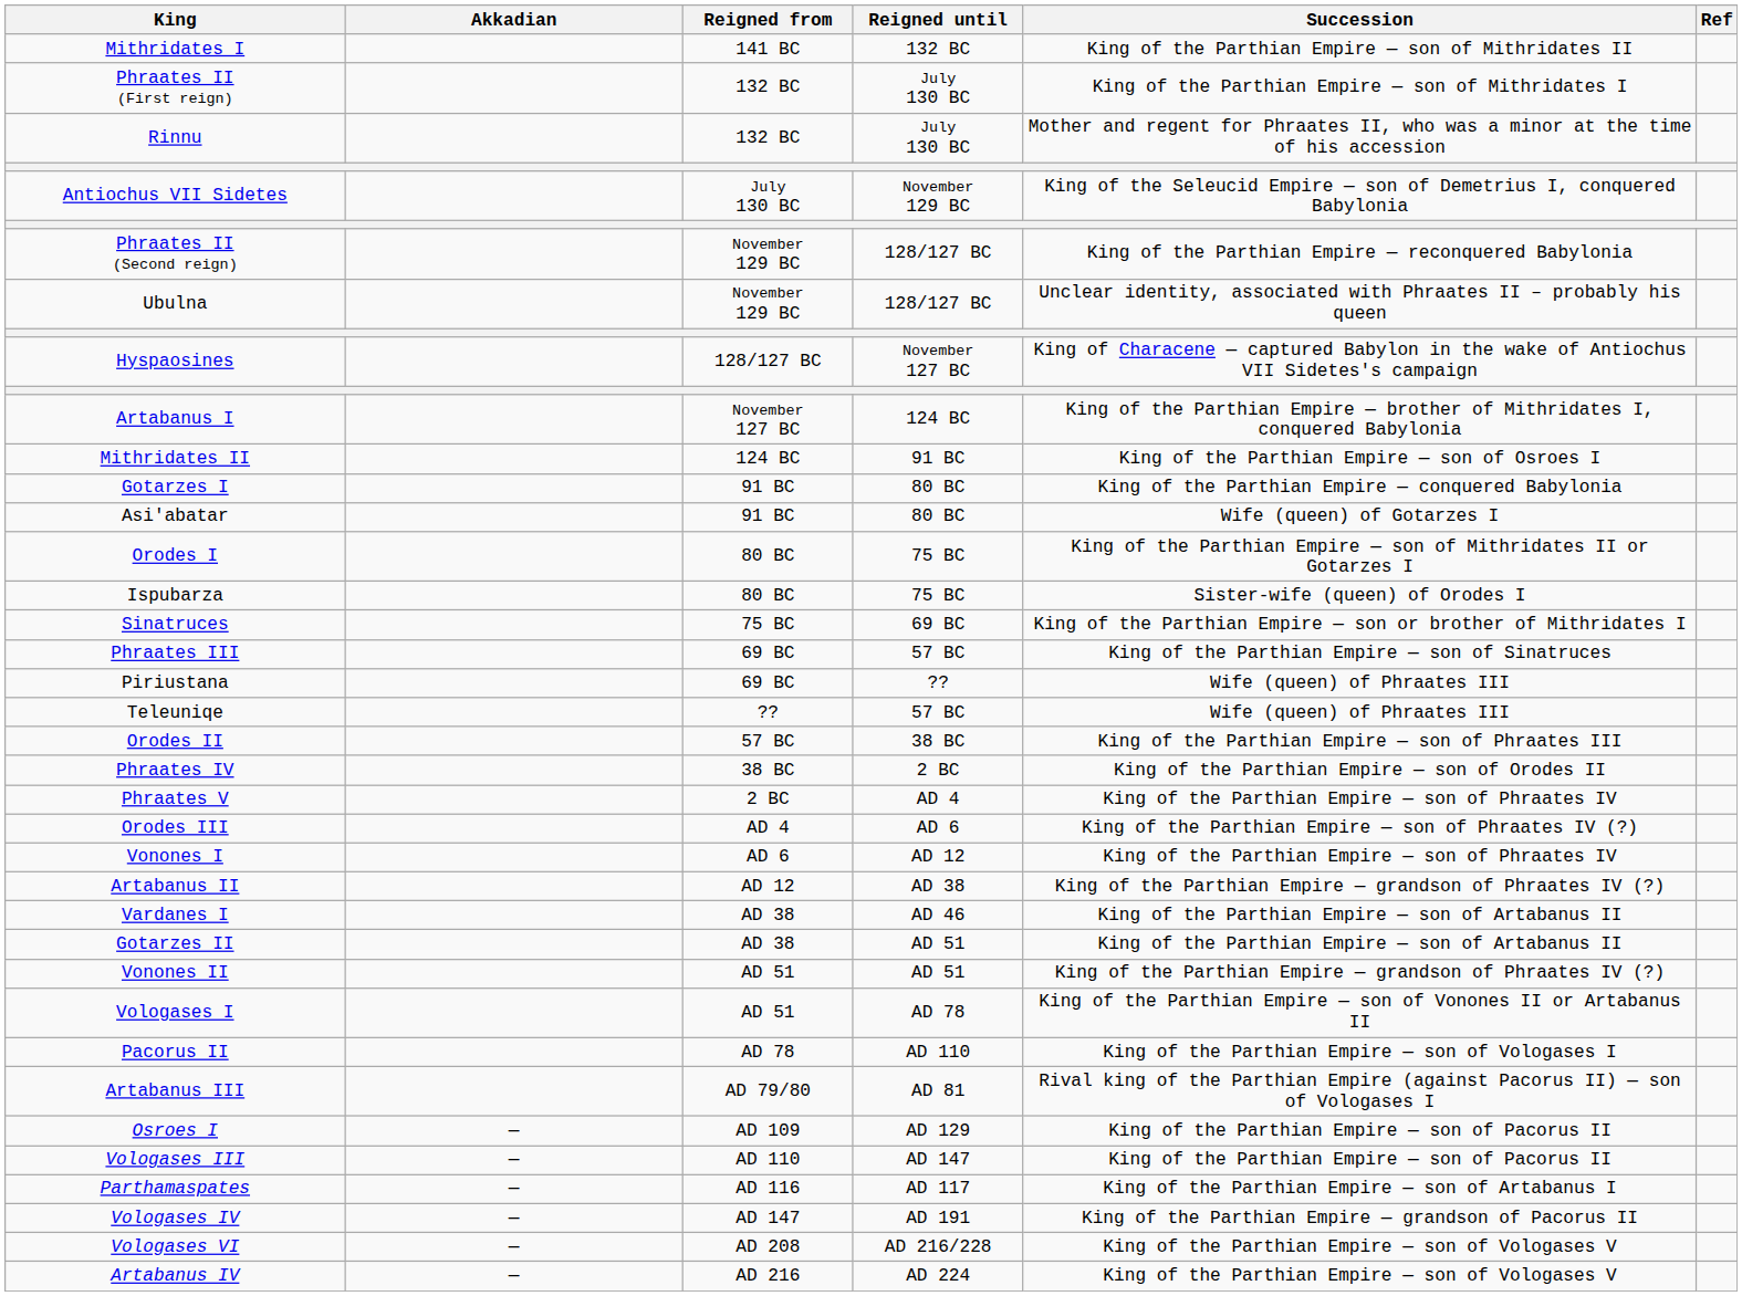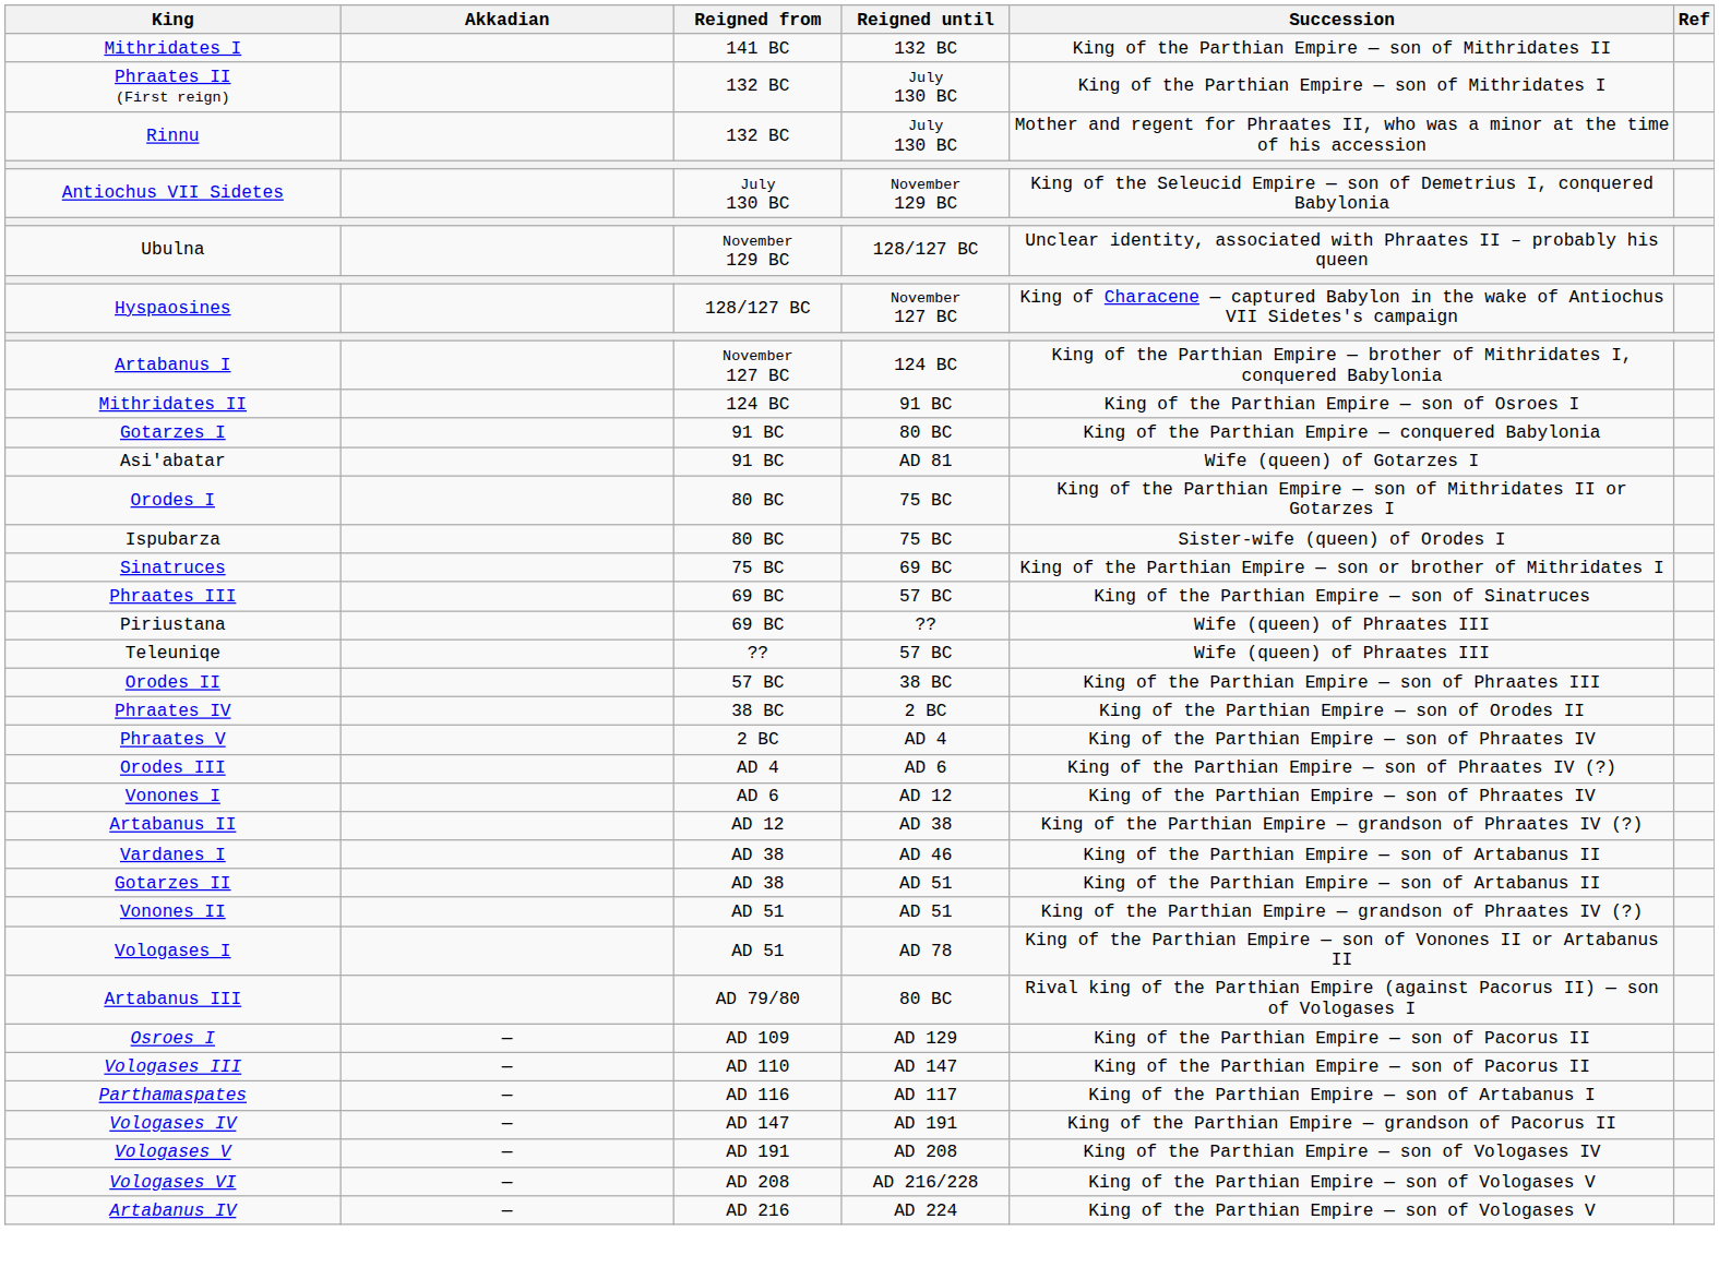 <table class="wikitable" style="width:100%; text-align:center;">
 <tr>
 <th width="20%">King</th>
 <th width="20%">Akkadian</th>
 <th width="10%">Reigned from</th>
 <th width="10%">Reigned until</th>
 <th width="40%">Succession</th>
 <th width="10%">Ref</th>
 </tr>
 <tr>
 <td><a href='#'>Mithridates I</a></td>
 <td><br><small></small></td>
 <td>141 BC</td>
 <td>132 BC</td>
 <td>King of the Parthian Empire — son of Mithridates II</td>
 <td></td>
 </tr>
 <tr>
 <td><a href='#'>Phraates II</a><small><br>(First reign)</small></td>
 <td><br><small></small></td>
 <td>132 BC</td>
 <td><small>July</small><br>130 BC</td>
 <td>King of the Parthian Empire — son of Mithridates I</td>
 <td></td>
 </tr>
 <tr>
 <td><a href='#'>Rinnu</a></td>
 <td><br><small></small></td>
 <td>132 BC</td>
 <td><small>July</small><br>130 BC</td>
 <td>Mother and regent for Phraates II, who was a minor at the time of his accession</td>
 <td></td>
 </tr>
 <tr>
 <th colspan="6"></th>
 </tr>
 <tr>
 <td><a href='#'>Antiochus VII Sidetes</a></td>
 <td><br><small></small></td>
 <td><small>July</small><br>130 BC</td>
 <td><small>November</small><br>129 BC</td>
 <td>King of the Seleucid Empire — son of Demetrius I, conquered Babylonia</td>
 <td></td>
 </tr>
 <tr>
 <th colspan="6"></th>
-</tr>
-<tr>
-<td><a href='#'>Phraates II</a><small><br>(Second reign)</small></td>
-<td><br><small></small></td>
-<td><small>November</small><br>129 BC</td>
-<td>128/127 BC</td>
-<td>King of the Parthian Empire — reconquered Babylonia</td>
-<td></td>
 </tr>
 <tr>
 <td>Ubulna</td>
 <td><br><small></small></td>
 <td><small>November</small><br>129 BC</td>
 <td>128/127 BC</td>
 <td>Unclear identity, associated with Phraates II – probably his queen</td>
 <td></td>
 </tr>
 <tr>
 <th colspan="6"></th>
 </tr>
 <tr>
 <td><a href='#'>Hyspaosines</a></td>
 <td><br><small></small></td>
 <td>128/127 BC</td>
 <td><small>November</small><br>127 BC</td>
 <td>King of <a href='#'>Characene</a> — captured Babylon in the wake of Antiochus VII Sidetes's campaign</td>
 <td></td>
 </tr>
 <tr>
 <th colspan="6"></th>
 </tr>
 <tr>
 <td><a href='#'>Artabanus I</a></td>
 <td><br><small></small></td>
 <td><small>November</small><br>127 BC</td>
 <td>124 BC</td>
 <td>King of the Parthian Empire — brother of Mithridates I, conquered Babylonia</td>
 <td></td>
 </tr>
 <tr>
 <td><a href='#'>Mithridates II</a></td>
 <td><br><small></small></td>
 <td>124 BC</td>
 <td>91 BC</td>
 <td>King of the Parthian Empire — son of Osroes I</td>
 <td></td>
 </tr>
 <tr>
 <td><a href='#'>Gotarzes I</a></td>
 <td><br><small></small></td>
 <td>91 BC</td>
 <td>80 BC</td>
 <td>King of the Parthian Empire — conquered Babylonia</td>
 <td></td>
 </tr>
 <tr>
 <td>Asi'abatar</td>
 <td><br><small></small></td>
 <td>91 BC</td>
-<td>80 BC</td>
+<td>AD 81</td>
 <td>Wife (queen) of Gotarzes I</td>
 <td></td>
 </tr>
 <tr>
 <td><a href='#'>Orodes I</a></td>
 <td><br><small></small></td>
 <td>80 BC</td>
 <td>75 BC</td>
 <td>King of the Parthian Empire — son of Mithridates II or Gotarzes I</td>
 <td></td>
 </tr>
 <tr>
 <td>Ispubarza</td>
 <td><small></small></td>
 <td>80 BC</td>
 <td>75 BC</td>
 <td>Sister-wife (queen) of Orodes I</td>
 <td></td>
 </tr>
 <tr>
 <td><a href='#'>Sinatruces</a></td>
 <td><br><small></small></td>
 <td>75 BC</td>
 <td>69 BC</td>
 <td>King of the Parthian Empire — son or brother of Mithridates I</td>
 <td></td>
 </tr>
 <tr>
 <td><a href='#'>Phraates III</a></td>
 <td><br><small></small></td>
 <td>69 BC</td>
 <td>57 BC</td>
 <td>King of the Parthian Empire — son of Sinatruces</td>
 <td></td>
 </tr>
 <tr>
 <td>Piriustana</td>
 <td><small></small></td>
 <td>69 BC</td>
 <td>??</td>
 <td>Wife (queen) of Phraates III</td>
 <td></td>
 </tr>
 <tr>
 <td>Teleuniqe</td>
 <td><small></small></td>
 <td>??</td>
 <td>57 BC</td>
 <td>Wife (queen) of Phraates III</td>
 <td></td>
 </tr>
 <tr>
 <td><a href='#'>Orodes II</a></td>
 <td><br><small></small></td>
 <td>57 BC</td>
 <td>38 BC</td>
 <td>King of the Parthian Empire — son of Phraates III</td>
 <td></td>
 </tr>
 <tr>
 <td><a href='#'>Phraates IV</a></td>
 <td><br><small></small></td>
 <td>38 BC</td>
 <td>2 BC</td>
 <td>King of the Parthian Empire — son of Orodes II</td>
 <td></td>
 </tr>
 <tr>
 <td><a href='#'>Phraates V</a></td>
 <td><br><small></small></td>
 <td>2 BC</td>
 <td>AD 4</td>
 <td>King of the Parthian Empire — son of Phraates IV</td>
 <td></td>
 </tr>
 <tr>
 <td><a href='#'>Orodes III</a></td>
 <td><br><small></small></td>
 <td>AD 4</td>
 <td>AD 6</td>
 <td>King of the Parthian Empire — son of Phraates IV (?)</td>
 <td></td>
 </tr>
 <tr>
 <td><a href='#'>Vonones I</a></td>
 <td><br><small></small></td>
 <td>AD 6</td>
 <td>AD 12</td>
 <td>King of the Parthian Empire — son of Phraates IV</td>
 <td></td>
 </tr>
 <tr>
 <td><a href='#'>Artabanus II</a></td>
 <td><br><small></small></td>
 <td>AD 12</td>
 <td>AD 38</td>
 <td>King of the Parthian Empire — grandson of Phraates IV (?)</td>
 <td></td>
 </tr>
 <tr>
 <td><a href='#'>Vardanes I</a></td>
 <td><br><small></small></td>
 <td>AD 38</td>
 <td>AD 46</td>
 <td>King of the Parthian Empire — son of Artabanus II</td>
 <td></td>
 </tr>
 <tr>
 <td><a href='#'>Gotarzes II</a></td>
 <td><br><small></small></td>
 <td>AD 38</td>
 <td>AD 51</td>
 <td>King of the Parthian Empire — son of Artabanus II</td>
 <td></td>
 </tr>
 <tr>
 <td><a href='#'>Vonones II</a></td>
 <td><br><small></small></td>
 <td>AD 51</td>
 <td>AD 51</td>
 <td>King of the Parthian Empire — grandson of Phraates IV (?)</td>
 <td></td>
 </tr>
 <tr>
 <td><a href='#'>Vologases I</a></td>
 <td><br><small></small></td>
 <td>AD 51</td>
 <td>AD 78</td>
 <td>King of the Parthian Empire — son of Vonones II or Artabanus II</td>
 <td></td>
 </tr>
 <tr>
-<td><a href='#'>Pacorus II</a></td>
-<td><br><small></small></td>
-<td>AD 78</td>
-<td>AD 110</td>
-<td>King of the Parthian Empire — son of Vologases I</td>
-<td></td>
-</tr>
-<tr>
 <td><a href='#'>Artabanus III</a></td>
 <td><br><small></small></td>
 <td>AD 79/80</td>
-<td>AD 81</td>
+<td>80 BC</td>
 <td>Rival king of the Parthian Empire (against Pacorus II) — son of Vologases I</td>
 <td></td>
 </tr>
 <tr>
 <td><em><a href='#'>Osroes I</a></em></td>
 <td>—<br></td>
 <td>AD 109</td>
 <td>AD 129</td>
 <td>King of the Parthian Empire — son of Pacorus II</td>
 <td></td>
 </tr>
 <tr>
 <td><em><a href='#'>Vologases III</a></em></td>
 <td>—<br></td>
 <td>AD 110</td>
 <td>AD 147</td>
 <td>King of the Parthian Empire — son of Pacorus II</td>
 <td></td>
 </tr>
 <tr>
 <td><a href='#'><em>Parthamaspates</em></a></td>
 <td>—<br></td>
 <td>AD 116</td>
 <td>AD 117</td>
 <td>King of the Parthian Empire — son of Artabanus I</td>
 <td></td>
 </tr>
 <tr>
 <td><em><a href='#'>Vologases IV</a></em></td>
 <td>—<br></td>
 <td>AD 147</td>
 <td>AD 191</td>
 <td>King of the Parthian Empire — grandson of Pacorus II</td>
 <td></td>
 </tr>
 <tr>
+<td><em><a href='#'>Vologases V</a></em></td>
+<td>—<br></td>
+<td>AD 191</td>
+<td>AD 208</td>
+<td>King of the Parthian Empire — son of Vologases IV</td>
+<td></td>
+</tr>
+<tr>
 <td><em><a href='#'>Vologases VI</a></em></td>
 <td>—<br></td>
 <td>AD 208</td>
 <td>AD 216/228</td>
 <td>King of the Parthian Empire — son of Vologases V</td>
 <td></td>
 </tr>
 <tr>
 <td><a href='#'><em>Artabanus IV</em></a></td>
 <td>—<br></td>
 <td>AD 216</td>
 <td>AD 224</td>
 <td>King of the Parthian Empire — son of Vologases V</td>
 <td></td>
 </tr>
 </table>
